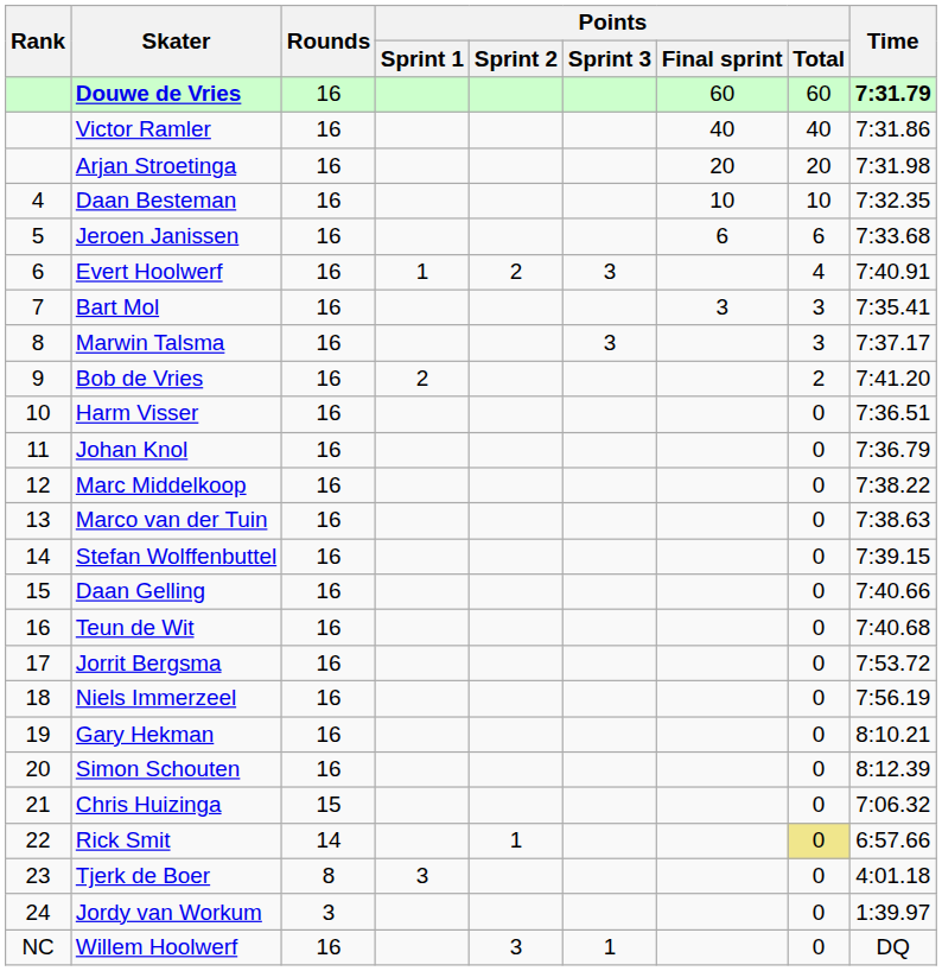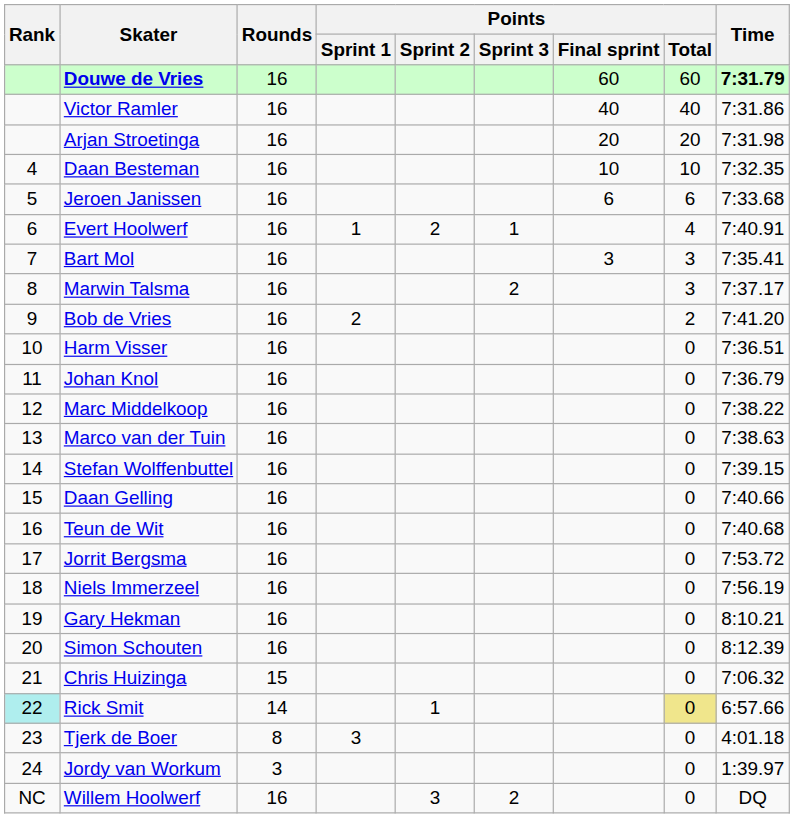 <table class="wikitable" style="white-space: nowrap; text-align:center;">
 <tr>
 <th rowspan="2">Rank</th>
 <th rowspan="2">Skater</th>
 <th rowspan="2">Rounds</th>
 <th colspan="5">Points</th>
 <th rowspan="2">Time</th>
 </tr>
 <tr>
 <th>Sprint 1</th>
 <th>Sprint 2</th>
 <th>Sprint 3</th>
 <th>Final sprint</th>
 <th>Total</th>
 </tr>
 <tr bgcolor=ccffcc>
 <td align="center"></td>
 <td align="left"><strong><a href='#'>Douwe de Vries</a></strong></td>
 <td>16</td>
 <td></td>
 <td></td>
 <td></td>
 <td>60</td>
 <td>60</td>
 <td><strong>7:31.79</strong></td>
 </tr>
 <tr>
 <td align="center"></td>
 <td align="left"><a href='#'>Victor Ramler</a></td>
 <td>16</td>
 <td></td>
 <td></td>
 <td></td>
 <td>40</td>
 <td>40</td>
 <td>7:31.86</td>
 </tr>
 <tr>
 <td align="center"></td>
 <td align="left"><a href='#'>Arjan Stroetinga</a></td>
 <td>16</td>
 <td></td>
 <td></td>
 <td></td>
 <td>20</td>
 <td>20</td>
 <td>7:31.98</td>
 </tr>
 <tr>
 <td align="center">4</td>
 <td align="left"><a href='#'>Daan Besteman</a></td>
 <td>16</td>
 <td></td>
 <td></td>
 <td></td>
 <td>10</td>
 <td>10</td>
 <td>7:32.35</td>
 </tr>
 <tr>
 <td align="center">5</td>
 <td align="left"><a href='#'>Jeroen Janissen</a></td>
 <td>16</td>
 <td></td>
 <td></td>
 <td></td>
 <td>6</td>
 <td>6</td>
 <td>7:33.68</td>
 </tr>
 <tr>
 <td align="center">6</td>
 <td align="left"><a href='#'>Evert Hoolwerf</a></td>
 <td>16</td>
 <td>1</td>
 <td>2</td>
-<td>3</td>
+<td>1</td>
 <td></td>
 <td>4</td>
 <td>7:40.91</td>
 </tr>
 <tr>
 <td align="center">7</td>
 <td align="left"><a href='#'>Bart Mol</a></td>
 <td>16</td>
 <td></td>
 <td></td>
 <td></td>
 <td>3</td>
 <td>3</td>
 <td>7:35.41</td>
 </tr>
 <tr>
 <td align="center">8</td>
 <td align="left"><a href='#'>Marwin Talsma</a></td>
 <td>16</td>
 <td></td>
 <td></td>
-<td>3</td>
+<td>2</td>
 <td></td>
 <td>3</td>
 <td>7:37.17</td>
 </tr>
 <tr>
 <td align="center">9</td>
 <td align="left"><a href='#'>Bob de Vries</a></td>
 <td>16</td>
 <td>2</td>
 <td></td>
 <td></td>
 <td></td>
 <td>2</td>
 <td>7:41.20</td>
 </tr>
 <tr>
 <td align="center">10</td>
 <td align="left"><a href='#'>Harm Visser</a></td>
 <td>16</td>
 <td></td>
 <td></td>
 <td></td>
 <td></td>
 <td>0</td>
 <td>7:36.51</td>
 </tr>
 <tr>
 <td align="center">11</td>
 <td align="left"><a href='#'>Johan Knol</a></td>
 <td>16</td>
 <td></td>
 <td></td>
 <td></td>
 <td></td>
 <td>0</td>
 <td>7:36.79</td>
 </tr>
 <tr>
 <td align="center">12</td>
 <td align="left"><a href='#'>Marc Middelkoop</a></td>
 <td>16</td>
 <td></td>
 <td></td>
 <td></td>
 <td></td>
 <td>0</td>
 <td>7:38.22</td>
 </tr>
 <tr>
 <td align="center">13</td>
 <td align="left"><a href='#'>Marco van der Tuin</a></td>
 <td>16</td>
 <td></td>
 <td></td>
 <td></td>
 <td></td>
 <td>0</td>
 <td>7:38.63</td>
 </tr>
 <tr>
 <td align="center">14</td>
 <td align="left"><a href='#'>Stefan Wolffenbuttel</a></td>
 <td>16</td>
 <td></td>
 <td></td>
 <td></td>
 <td></td>
 <td>0</td>
 <td>7:39.15</td>
 </tr>
 <tr>
 <td align="center">15</td>
 <td align="left"><a href='#'>Daan Gelling</a></td>
 <td>16</td>
 <td></td>
 <td></td>
 <td></td>
 <td></td>
 <td>0</td>
 <td>7:40.66</td>
 </tr>
 <tr>
 <td align="center">16</td>
 <td align="left"><a href='#'>Teun de Wit</a></td>
 <td>16</td>
 <td></td>
 <td></td>
 <td></td>
 <td></td>
 <td>0</td>
 <td>7:40.68</td>
 </tr>
 <tr>
 <td align="center">17</td>
 <td align="left"><a href='#'>Jorrit Bergsma</a></td>
 <td>16</td>
 <td></td>
 <td></td>
 <td></td>
 <td></td>
 <td>0</td>
 <td>7:53.72</td>
 </tr>
 <tr>
 <td align="center">18</td>
 <td align="left"><a href='#'>Niels Immerzeel</a></td>
 <td>16</td>
 <td></td>
 <td></td>
 <td></td>
 <td></td>
 <td>0</td>
 <td>7:56.19</td>
 </tr>
 <tr>
 <td align="center">19</td>
 <td align="left"><a href='#'>Gary Hekman</a></td>
 <td>16</td>
 <td></td>
 <td></td>
 <td></td>
 <td></td>
 <td>0</td>
 <td>8:10.21</td>
 </tr>
 <tr>
 <td align="center">20</td>
 <td align="left"><a href='#'>Simon Schouten</a></td>
 <td>16</td>
 <td></td>
 <td></td>
 <td></td>
 <td></td>
 <td>0</td>
 <td>8:12.39</td>
 </tr>
 <tr>
 <td align="center">21</td>
 <td align="left"><a href='#'>Chris Huizinga</a></td>
 <td>15</td>
 <td></td>
 <td></td>
 <td></td>
 <td></td>
 <td>0</td>
 <td>7:06.32</td>
 </tr>
 <tr>
-<td align="center">22</td>
+<td align="center" style="background: paleturquoise;">22</td>
 <td align="left"><a href='#'>Rick Smit</a></td>
 <td>14</td>
 <td></td>
 <td>1</td>
 <td></td>
 <td></td>
 <td style="background: khaki;">0</td>
 <td>6:57.66</td>
 </tr>
 <tr>
 <td align="center">23</td>
 <td align="left"><a href='#'>Tjerk de Boer</a></td>
 <td>8</td>
 <td>3</td>
 <td></td>
 <td></td>
 <td></td>
 <td>0</td>
 <td>4:01.18</td>
 </tr>
 <tr>
 <td align="center">24</td>
 <td align="left"><a href='#'>Jordy van Workum</a></td>
 <td>3</td>
 <td></td>
 <td></td>
 <td></td>
 <td></td>
 <td>0</td>
 <td>1:39.97</td>
 </tr>
 <tr>
 <td align="center">NC</td>
 <td align="left"><a href='#'>Willem Hoolwerf</a></td>
 <td>16</td>
 <td></td>
 <td>3</td>
-<td>1</td>
+<td>2</td>
 <td></td>
 <td>0</td>
 <td>DQ</td>
 </tr>
 </table>
